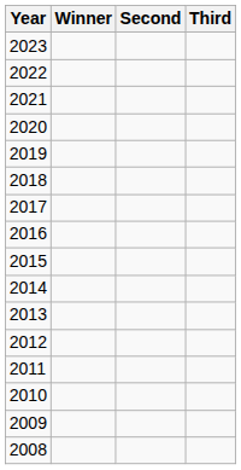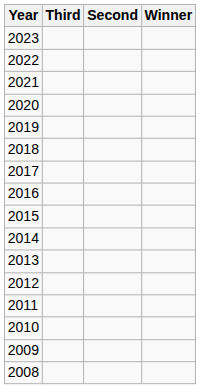 <table class="wikitable">
 <tr>
 <th>Year</th>
+<th>Third</th>
+<th>Second</th>
 <th>Winner</th>
-<th>Second</th>
-<th>Third</th>
 </tr>
 <tr>
 <td>2023</td>
 <td></td>
 <td></td>
 <td></td>
 </tr>
 <tr>
 <td>2022</td>
 <td></td>
 <td></td>
 <td></td>
 </tr>
 <tr>
 <td>2021</td>
 <td></td>
 <td></td>
 <td></td>
 </tr>
 <tr>
 <td>2020</td>
 <td></td>
 <td></td>
 <td></td>
 </tr>
 <tr>
 <td>2019</td>
 <td></td>
 <td></td>
 <td></td>
 </tr>
 <tr>
 <td>2018</td>
 <td></td>
 <td></td>
 <td></td>
 </tr>
 <tr>
 <td>2017</td>
 <td></td>
 <td></td>
 <td></td>
 </tr>
 <tr>
 <td>2016</td>
 <td></td>
 <td></td>
 <td></td>
 </tr>
 <tr>
 <td>2015</td>
 <td></td>
 <td></td>
 <td></td>
 </tr>
 <tr>
 <td>2014</td>
 <td></td>
 <td></td>
 <td></td>
 </tr>
 <tr>
 <td>2013</td>
 <td></td>
 <td></td>
 <td></td>
 </tr>
 <tr>
 <td>2012</td>
 <td></td>
 <td></td>
 <td></td>
 </tr>
 <tr>
 <td>2011</td>
 <td></td>
 <td></td>
 <td></td>
 </tr>
 <tr>
 <td>2010</td>
 <td></td>
 <td></td>
 <td></td>
 </tr>
 <tr>
 <td>2009</td>
 <td></td>
 <td></td>
 <td></td>
 </tr>
 <tr>
 <td>2008</td>
 <td></td>
 <td></td>
 <td></td>
 </tr>
 </table>
